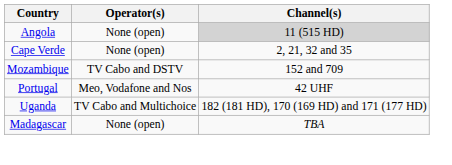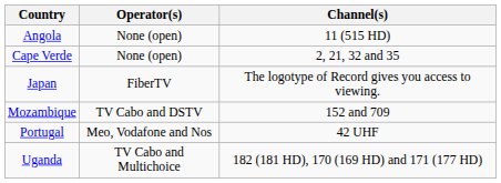 <table class="wikitable" style="text-align:center"; border="5">
 <tr>
 <th>Country</th>
 <th>Operator(s)</th>
 <th>Channel(s)</th>
 </tr>
 <tr>
 <td><a href='#'>Angola</a></td>
 <td>None (open)</td>
-<td style="background: lightgrey;">11 (515 HD)</td>
+<td>11 (515 HD)</td>
 </tr>
 <tr>
 <td><a href='#'>Cape Verde</a></td>
 <td>None (open)</td>
 <td>2, 21, 32 and 35</td>
+</tr>
+<tr>
+<td><a href='#'>Japan</a></td>
+<td>FiberTV</td>
+<td>The logotype of Record gives you access to viewing.</td>
 </tr>
 <tr>
 <td><a href='#'>Mozambique</a></td>
 <td>TV Cabo and DSTV</td>
 <td>152 and 709</td>
 </tr>
 <tr>
 <td><a href='#'>Portugal</a></td>
 <td>Meo, Vodafone and Nos</td>
 <td>42 UHF</td>
 </tr>
 <tr>
 <td><a href='#'>Uganda</a></td>
 <td>TV Cabo and Multichoice</td>
 <td>182 (181 HD), 170 (169 HD) and 171 (177 HD)</td>
 </tr>
-<tr>
-<td><a href='#'>Madagascar</a></td>
-<td>None (open)</td>
-<td><em>TBA</em></td>
-</tr>
 </table>
